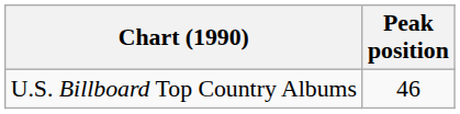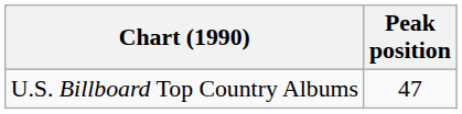 <table class="wikitable">
 <tr>
 <th>Chart (1990)</th>
 <th>Peak<br>position</th>
 </tr>
 <tr>
 <td>U.S. <em>Billboard</em> Top Country Albums</td>
-<td align="center">46</td>
+<td align="center">47</td>
 </tr>
 </table>
